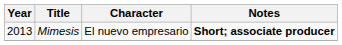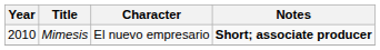 <table class="wikitable">
 <tr>
 <th>Year</th>
 <th>Title</th>
 <th>Character</th>
 <th>Notes</th>
 </tr>
 <tr>
-<td>2013</td>
+<td>2010</td>
 <td><em>Mimesis</em></td>
 <td>El nuevo empresario</td>
 <td><strong>Short; associate producer</strong></td>
 </tr>
 <tr>
 </tr>
 </table>
